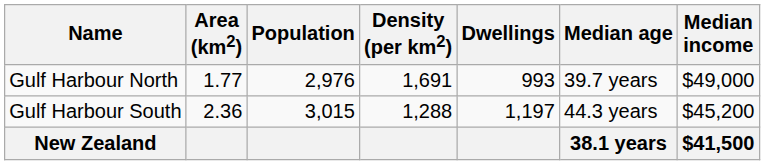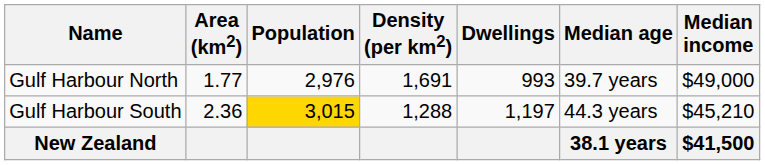 <table class="wikitable">
 <tr>
 <th>Name</th>
 <th>Area<br>(km<sup>2</sup>)</th>
 <th>Population</th>
 <th>Density<br>(per km<sup>2</sup>)</th>
 <th>Dwellings</th>
 <th>Median age</th>
 <th>Median<br>income</th>
 </tr>
 <tr>
 <td>Gulf Harbour North</td>
 <td style="text-align:right;">1.77</td>
 <td style="text-align:right;">2,976</td>
 <td style="text-align:right;">1,691</td>
 <td style="text-align:right;">993</td>
 <td>39.7 years</td>
 <td>$49,000</td>
 </tr>
 <tr>
 <td>Gulf Harbour South</td>
 <td style="text-align:right;">2.36</td>
-<td style="text-align:right;">3,015</td>
+<td style="background: gold; text-align:right;">3,015</td>
 <td style="text-align:right;">1,288</td>
 <td style="text-align:right;">1,197</td>
 <td>44.3 years</td>
-<td>$45,200</td>
+<td>$45,210</td>
 </tr>
 <tr>
 <th>New Zealand</th>
 <th></th>
 <th></th>
 <th></th>
 <th></th>
 <th>38.1 years</th>
 <th style="text-align:left;">$41,500</th>
 </tr>
 </table>
